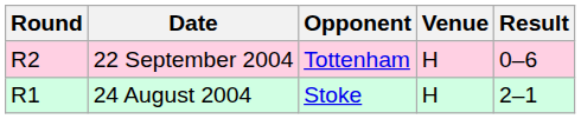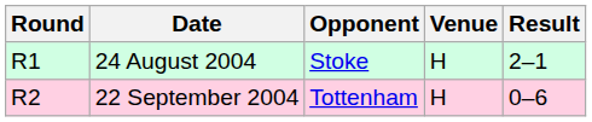 <table class="wikitable">
 <tr>
 <th>Round</th>
 <th>Date</th>
 <th>Opponent</th>
 <th>Venue</th>
 <th>Result</th>
 </tr>
+<tr style="background-color: #d0ffe3;">
+<td>R1</td>
+<td>24 August 2004</td>
+<td><a href='#'>Stoke</a></td>
+<td>H</td>
+<td>2–1</td>
+</tr>
 <tr style="background-color: #ffd0e3;">
 <td>R2</td>
 <td>22 September 2004</td>
 <td><a href='#'>Tottenham</a></td>
 <td>H</td>
 <td>0–6</td>
 </tr>
-<tr style="background-color: #d0ffe3;">
-<td>R1</td>
-<td>24 August 2004</td>
-<td><a href='#'>Stoke</a></td>
-<td>H</td>
-<td>2–1</td>
-</tr>
 </table>
